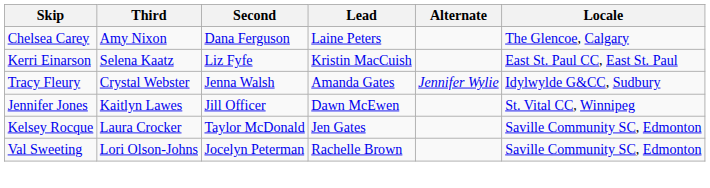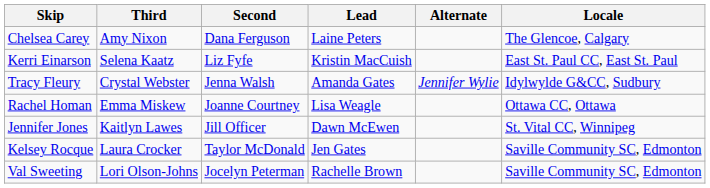 <table class= "wikitable">
 <tr>
 <th>Skip</th>
 <th>Third</th>
 <th>Second</th>
 <th>Lead</th>
 <th>Alternate</th>
 <th>Locale</th>
 </tr>
 <tr>
 <td><a href='#'>Chelsea Carey</a></td>
 <td><a href='#'>Amy Nixon</a></td>
 <td><a href='#'>Dana Ferguson</a></td>
 <td><a href='#'>Laine Peters</a></td>
 <td></td>
 <td> <a href='#'>The Glencoe</a>, <a href='#'>Calgary</a></td>
 </tr>
 <tr>
 <td><a href='#'>Kerri Einarson</a></td>
 <td><a href='#'>Selena Kaatz</a></td>
 <td><a href='#'>Liz Fyfe</a></td>
 <td><a href='#'>Kristin MacCuish</a></td>
 <td></td>
 <td> <a href='#'>East St. Paul CC</a>, <a href='#'>East St. Paul</a></td>
 </tr>
 <tr>
 <td><a href='#'>Tracy Fleury</a></td>
 <td><a href='#'>Crystal Webster</a></td>
 <td><a href='#'>Jenna Walsh</a></td>
 <td><a href='#'>Amanda Gates</a></td>
 <td><em><a href='#'>Jennifer Wylie</a></em></td>
 <td> <a href='#'>Idylwylde G&CC</a>, <a href='#'>Sudbury</a></td>
 </tr>
 <tr>
+<td><a href='#'>Rachel Homan</a></td>
+<td><a href='#'>Emma Miskew</a></td>
+<td><a href='#'>Joanne Courtney</a></td>
+<td><a href='#'>Lisa Weagle</a></td>
+<td></td>
+<td> <a href='#'>Ottawa CC</a>, <a href='#'>Ottawa</a></td>
+</tr>
+<tr>
 <td><a href='#'>Jennifer Jones</a></td>
 <td><a href='#'>Kaitlyn Lawes</a></td>
 <td><a href='#'>Jill Officer</a></td>
 <td><a href='#'>Dawn McEwen</a></td>
 <td></td>
 <td> <a href='#'>St. Vital CC</a>, <a href='#'>Winnipeg</a></td>
 </tr>
 <tr>
 <td><a href='#'>Kelsey Rocque</a></td>
 <td><a href='#'>Laura Crocker</a></td>
 <td><a href='#'>Taylor McDonald</a></td>
 <td><a href='#'>Jen Gates</a></td>
 <td></td>
 <td> <a href='#'>Saville Community SC</a>, <a href='#'>Edmonton</a></td>
 </tr>
 <tr>
 <td><a href='#'>Val Sweeting</a></td>
 <td><a href='#'>Lori Olson-Johns</a></td>
 <td><a href='#'>Jocelyn Peterman</a></td>
 <td><a href='#'>Rachelle Brown</a></td>
 <td></td>
 <td> <a href='#'>Saville Community SC</a>, <a href='#'>Edmonton</a></td>
 </tr>
 </table>
